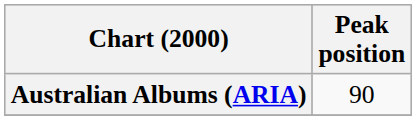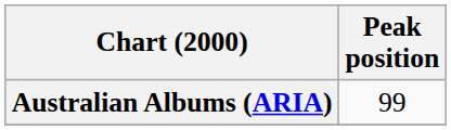 <table class="wikitable sortable plainrowheaders">
 <tr>
 <th>Chart (2000)</th>
 <th>Peak<br>position</th>
 </tr>
 <tr>
 <th scope="row">Australian Albums (<a href='#'>ARIA</a>)</th>
-<td style="text-align:center;">90</td>
+<td style="text-align:center;">99</td>
 </tr>
 <tr>
 </tr>
 <tr>
 </tr>
 <tr>
 </tr>
 </table>
